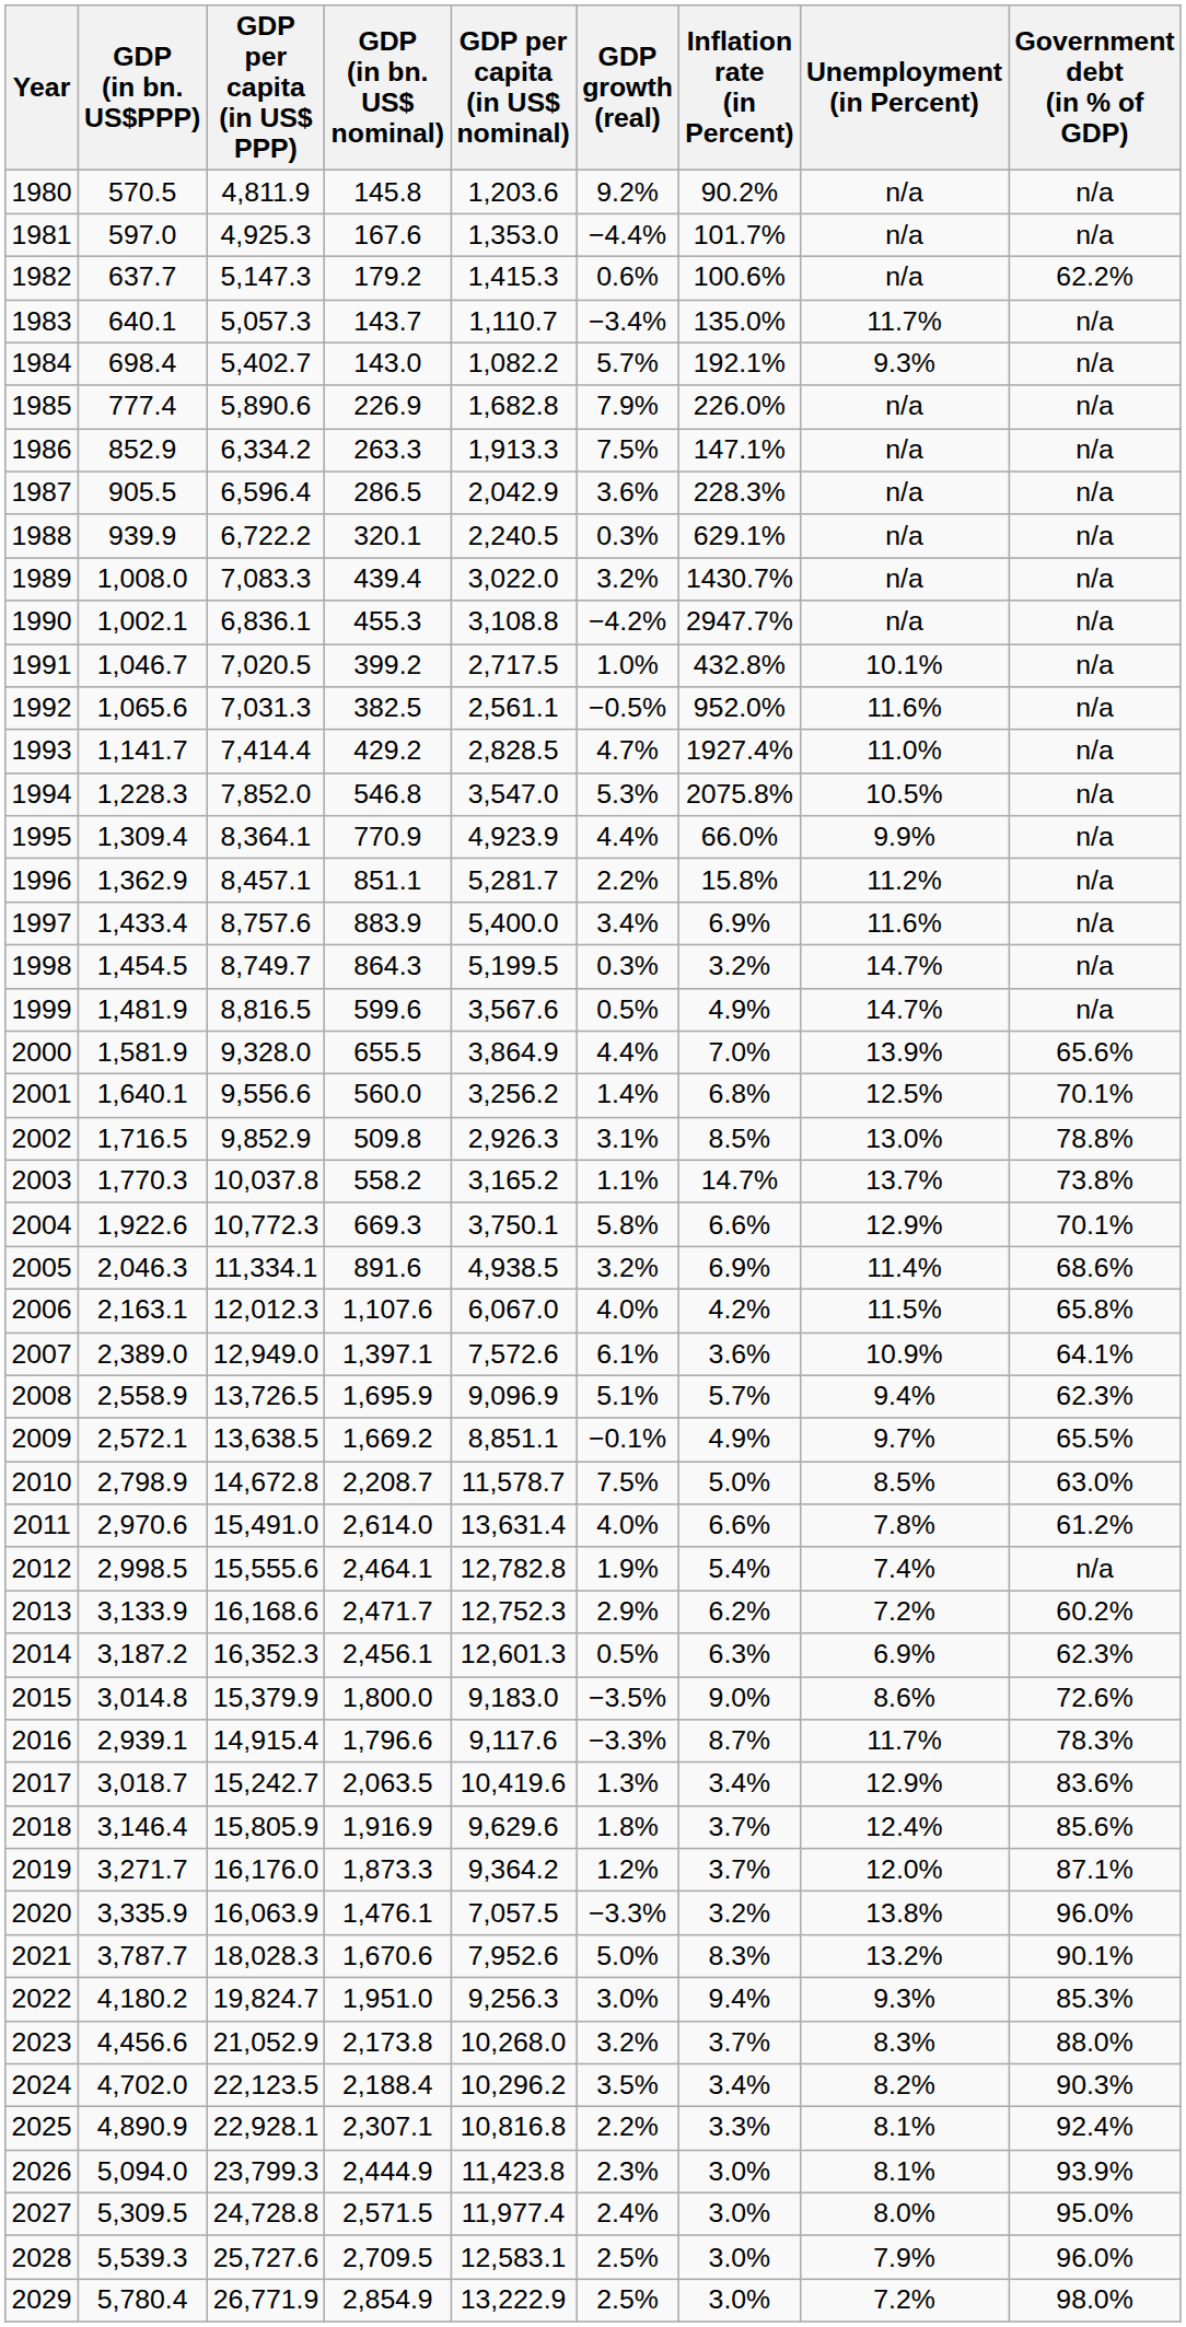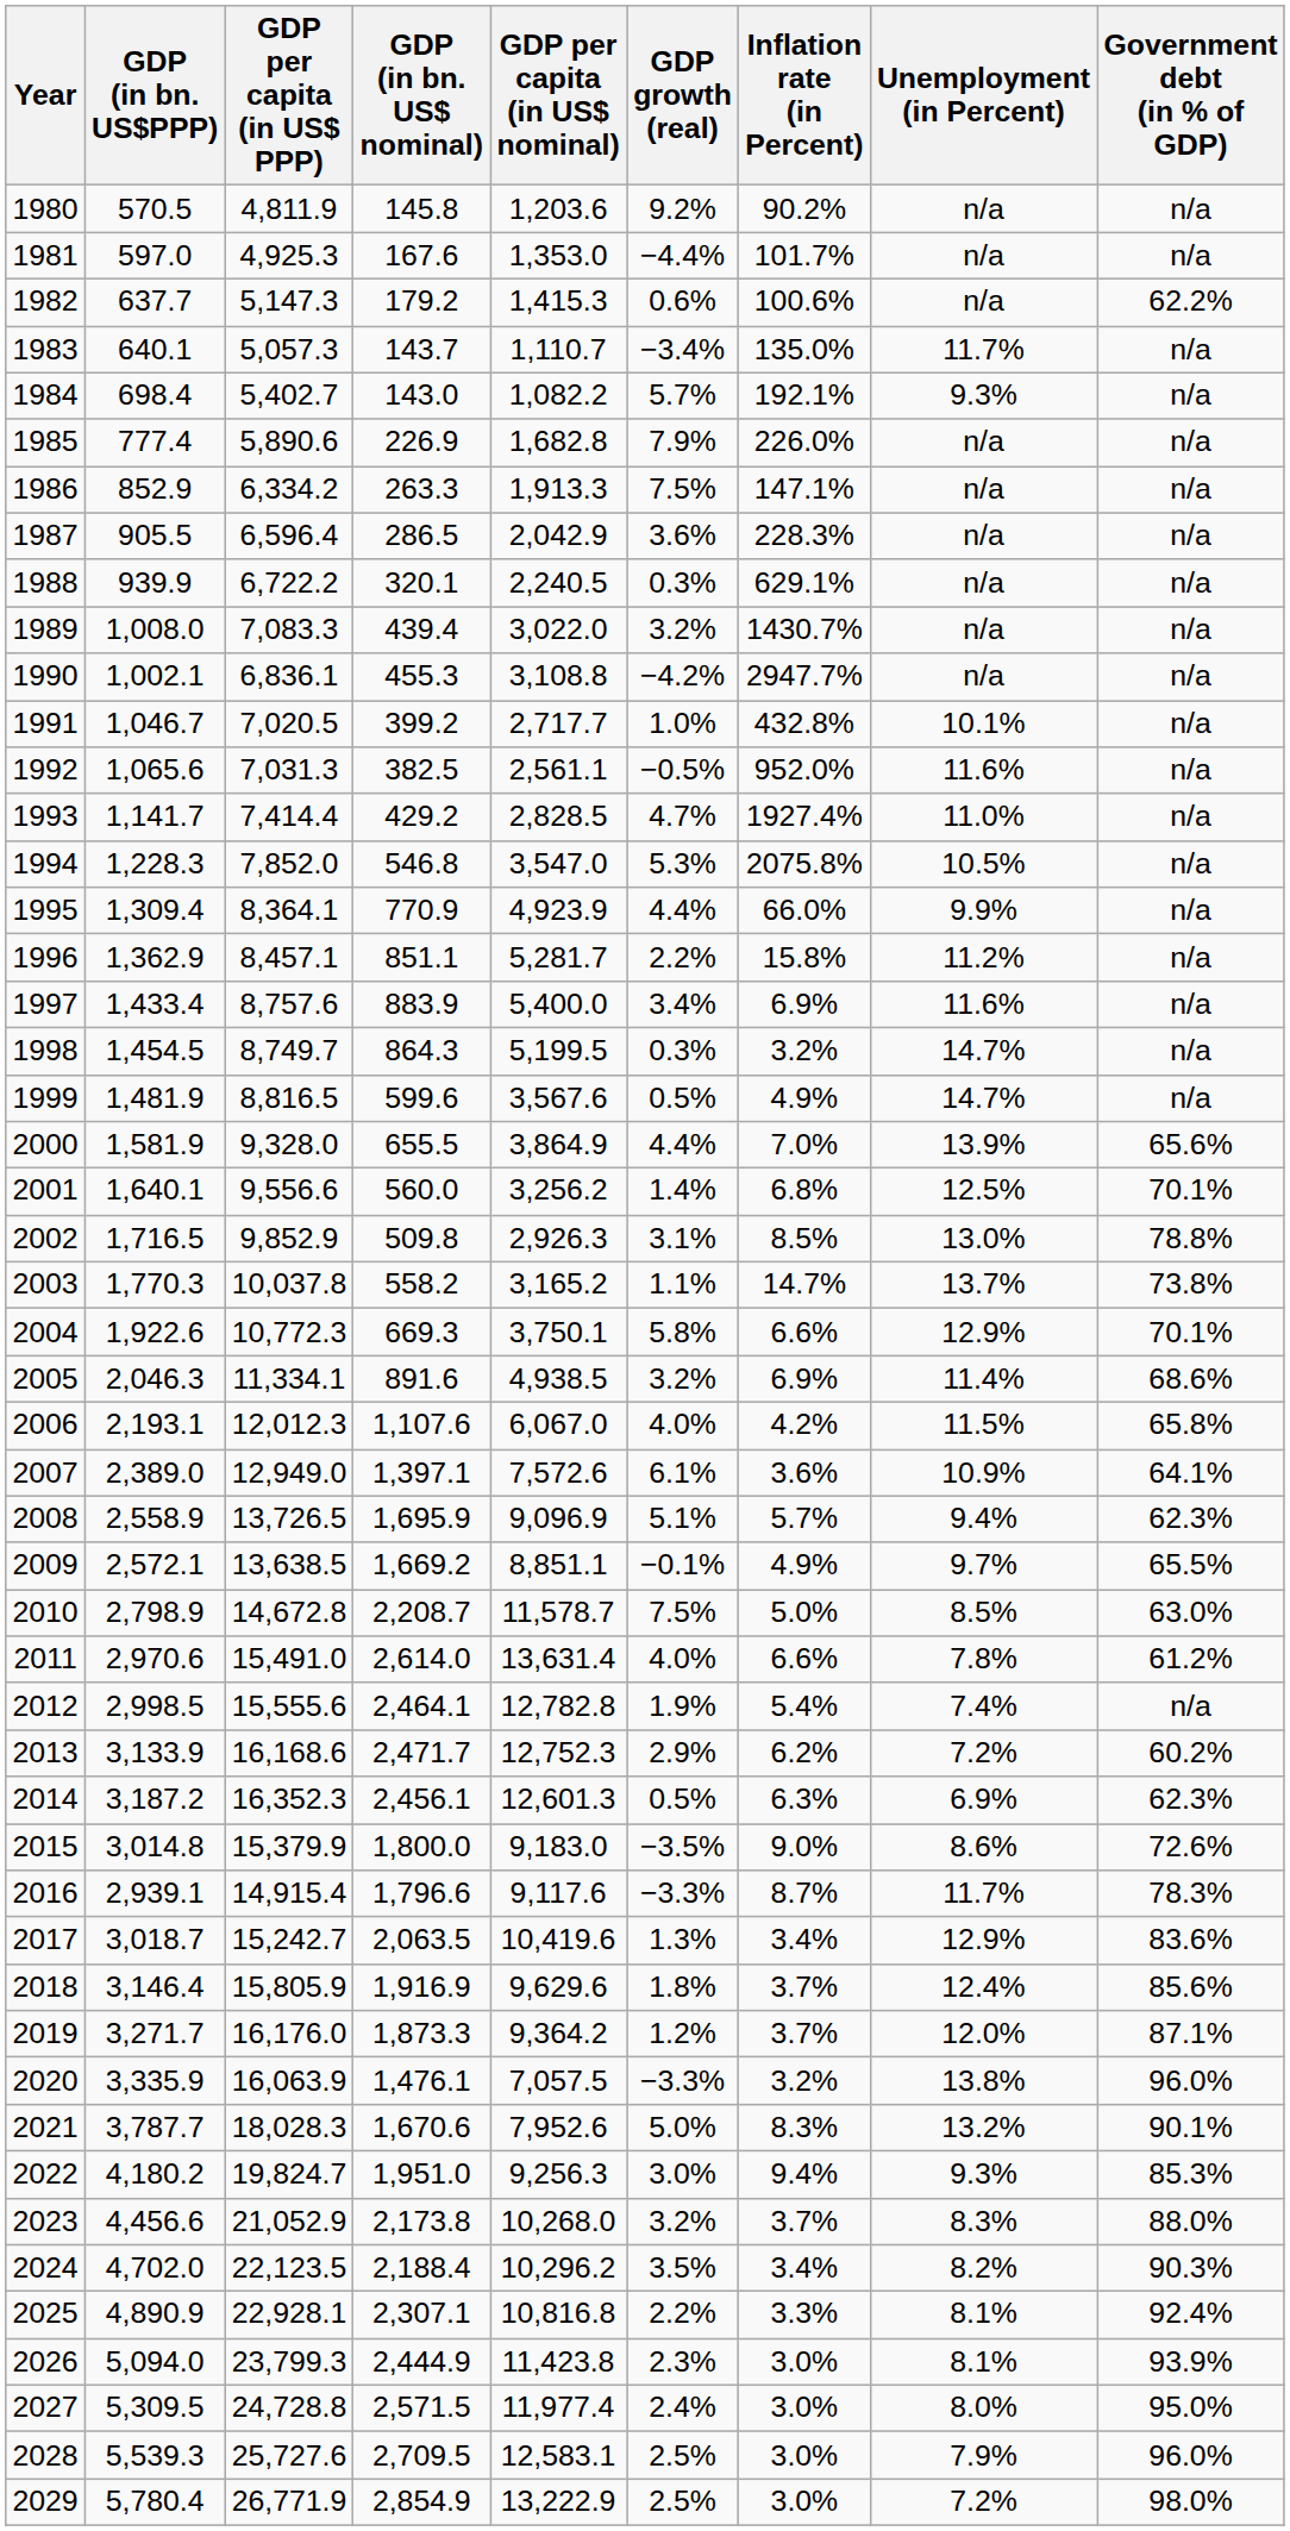 <table class="wikitable sortable sticky-header" style="text-align:center;">
 <tr>
 <th>Year</th>
 <th>GDP<br>(in bn. US$PPP)</th>
 <th>GDP per capita<br>(in US$ PPP)</th>
 <th>GDP<br>(in bn. US$ nominal)</th>
 <th>GDP per capita<br>(in US$ nominal)</th>
 <th>GDP growth<br>(real)</th>
 <th>Inflation rate<br>(in Percent)</th>
 <th>Unemployment<br>(in Percent)</th>
 <th>Government debt<br>(in % of GDP)</th>
 </tr>
 <tr>
 <td>1980</td>
 <td>570.5</td>
 <td>4,811.9</td>
 <td>145.8</td>
 <td>1,203.6</td>
 <td>9.2%</td>
 <td>90.2%</td>
 <td>n/a</td>
 <td>n/a</td>
 </tr>
 <tr>
 <td>1981</td>
 <td>597.0</td>
 <td>4,925.3</td>
 <td>167.6</td>
 <td>1,353.0</td>
 <td>−4.4%</td>
 <td>101.7%</td>
 <td>n/a</td>
 <td>n/a</td>
 </tr>
 <tr>
 <td>1982</td>
 <td>637.7</td>
 <td>5,147.3</td>
 <td>179.2</td>
 <td>1,415.3</td>
 <td>0.6%</td>
 <td>100.6%</td>
 <td>n/a</td>
 <td>62.2%</td>
 </tr>
 <tr>
 <td>1983</td>
 <td>640.1</td>
 <td>5,057.3</td>
 <td>143.7</td>
 <td>1,110.7</td>
 <td>−3.4%</td>
 <td>135.0%</td>
 <td>11.7%</td>
 <td>n/a</td>
 </tr>
 <tr>
 <td>1984</td>
 <td>698.4</td>
 <td>5,402.7</td>
 <td>143.0</td>
 <td>1,082.2</td>
 <td>5.7%</td>
 <td>192.1%</td>
 <td>9.3%</td>
 <td>n/a</td>
 </tr>
 <tr>
 <td>1985</td>
 <td>777.4</td>
 <td>5,890.6</td>
 <td>226.9</td>
 <td>1,682.8</td>
 <td>7.9%</td>
 <td>226.0%</td>
 <td>n/a</td>
 <td>n/a</td>
 </tr>
 <tr>
 <td>1986</td>
 <td>852.9</td>
 <td>6,334.2</td>
 <td>263.3</td>
 <td>1,913.3</td>
 <td>7.5%</td>
 <td>147.1%</td>
 <td>n/a</td>
 <td>n/a</td>
 </tr>
 <tr>
 <td>1987</td>
 <td>905.5</td>
 <td>6,596.4</td>
 <td>286.5</td>
 <td>2,042.9</td>
 <td>3.6%</td>
 <td>228.3%</td>
 <td>n/a</td>
 <td>n/a</td>
 </tr>
 <tr>
 <td>1988</td>
 <td>939.9</td>
 <td>6,722.2</td>
 <td>320.1</td>
 <td>2,240.5</td>
 <td>0.3%</td>
 <td>629.1%</td>
 <td>n/a</td>
 <td>n/a</td>
 </tr>
 <tr>
 <td>1989</td>
 <td>1,008.0</td>
 <td>7,083.3</td>
 <td>439.4</td>
 <td>3,022.0</td>
 <td>3.2%</td>
 <td>1430.7%</td>
 <td>n/a</td>
 <td>n/a</td>
 </tr>
 <tr>
 <td>1990</td>
 <td>1,002.1</td>
 <td>6,836.1</td>
 <td>455.3</td>
 <td>3,108.8</td>
 <td>−4.2%</td>
 <td>2947.7%</td>
 <td>n/a</td>
 <td>n/a</td>
 </tr>
 <tr>
 <td>1991</td>
 <td>1,046.7</td>
 <td>7,020.5</td>
 <td>399.2</td>
-<td>2,717.5</td>
+<td>2,717.7</td>
 <td>1.0%</td>
 <td>432.8%</td>
 <td>10.1%</td>
 <td>n/a</td>
 </tr>
 <tr>
 <td>1992</td>
 <td>1,065.6</td>
 <td>7,031.3</td>
 <td>382.5</td>
 <td>2,561.1</td>
 <td>−0.5%</td>
 <td>952.0%</td>
 <td>11.6%</td>
 <td>n/a</td>
 </tr>
 <tr>
 <td>1993</td>
 <td>1,141.7</td>
 <td>7,414.4</td>
 <td>429.2</td>
 <td>2,828.5</td>
 <td>4.7%</td>
 <td>1927.4%</td>
 <td>11.0%</td>
 <td>n/a</td>
 </tr>
 <tr>
 <td>1994</td>
 <td>1,228.3</td>
 <td>7,852.0</td>
 <td>546.8</td>
 <td>3,547.0</td>
 <td>5.3%</td>
 <td>2075.8%</td>
 <td>10.5%</td>
 <td>n/a</td>
 </tr>
 <tr>
 <td>1995</td>
 <td>1,309.4</td>
 <td>8,364.1</td>
 <td>770.9</td>
 <td>4,923.9</td>
 <td>4.4%</td>
 <td>66.0%</td>
 <td>9.9%</td>
 <td>n/a</td>
 </tr>
 <tr>
 <td>1996</td>
 <td>1,362.9</td>
 <td>8,457.1</td>
 <td>851.1</td>
 <td>5,281.7</td>
 <td>2.2%</td>
 <td>15.8%</td>
 <td>11.2%</td>
 <td>n/a</td>
 </tr>
 <tr>
 <td>1997</td>
 <td>1,433.4</td>
 <td>8,757.6</td>
 <td>883.9</td>
 <td>5,400.0</td>
 <td>3.4%</td>
 <td>6.9%</td>
 <td>11.6%</td>
 <td>n/a</td>
 </tr>
 <tr>
 <td>1998</td>
 <td>1,454.5</td>
 <td>8,749.7</td>
 <td>864.3</td>
 <td>5,199.5</td>
 <td>0.3%</td>
 <td>3.2%</td>
 <td>14.7%</td>
 <td>n/a</td>
 </tr>
 <tr>
 <td>1999</td>
 <td>1,481.9</td>
 <td>8,816.5</td>
 <td>599.6</td>
 <td>3,567.6</td>
 <td>0.5%</td>
 <td>4.9%</td>
 <td>14.7%</td>
 <td>n/a</td>
 </tr>
 <tr>
 <td>2000</td>
 <td>1,581.9</td>
 <td>9,328.0</td>
 <td>655.5</td>
 <td>3,864.9</td>
 <td>4.4%</td>
 <td>7.0%</td>
 <td>13.9%</td>
 <td>65.6%</td>
 </tr>
 <tr>
 <td>2001</td>
 <td>1,640.1</td>
 <td>9,556.6</td>
 <td>560.0</td>
 <td>3,256.2</td>
 <td>1.4%</td>
 <td>6.8%</td>
 <td>12.5%</td>
 <td>70.1%</td>
 </tr>
 <tr>
 <td>2002</td>
 <td>1,716.5</td>
 <td>9,852.9</td>
 <td>509.8</td>
 <td>2,926.3</td>
 <td>3.1%</td>
 <td>8.5%</td>
 <td>13.0%</td>
 <td>78.8%</td>
 </tr>
 <tr>
 <td>2003</td>
 <td>1,770.3</td>
 <td>10,037.8</td>
 <td>558.2</td>
 <td>3,165.2</td>
 <td>1.1%</td>
 <td>14.7%</td>
 <td>13.7%</td>
 <td>73.8%</td>
 </tr>
 <tr>
 <td>2004</td>
 <td>1,922.6</td>
 <td>10,772.3</td>
 <td>669.3</td>
 <td>3,750.1</td>
 <td>5.8%</td>
 <td>6.6%</td>
 <td>12.9%</td>
 <td>70.1%</td>
 </tr>
 <tr>
 <td>2005</td>
 <td>2,046.3</td>
 <td>11,334.1</td>
 <td>891.6</td>
 <td>4,938.5</td>
 <td>3.2%</td>
 <td>6.9%</td>
 <td>11.4%</td>
 <td>68.6%</td>
 </tr>
 <tr>
 <td>2006</td>
-<td>2,163.1</td>
+<td>2,193.1</td>
 <td>12,012.3</td>
 <td>1,107.6</td>
 <td>6,067.0</td>
 <td>4.0%</td>
 <td>4.2%</td>
 <td>11.5%</td>
 <td>65.8%</td>
 </tr>
 <tr>
 <td>2007</td>
 <td>2,389.0</td>
 <td>12,949.0</td>
 <td>1,397.1</td>
 <td>7,572.6</td>
 <td>6.1%</td>
 <td>3.6%</td>
 <td>10.9%</td>
 <td>64.1%</td>
 </tr>
 <tr>
 <td>2008</td>
 <td>2,558.9</td>
 <td>13,726.5</td>
 <td>1,695.9</td>
 <td>9,096.9</td>
 <td>5.1%</td>
 <td>5.7%</td>
 <td>9.4%</td>
 <td>62.3%</td>
 </tr>
 <tr>
 <td>2009</td>
 <td>2,572.1</td>
 <td>13,638.5</td>
 <td>1,669.2</td>
 <td>8,851.1</td>
 <td>−0.1%</td>
 <td>4.9%</td>
 <td>9.7%</td>
 <td>65.5%</td>
 </tr>
 <tr>
 <td>2010</td>
 <td>2,798.9</td>
 <td>14,672.8</td>
 <td>2,208.7</td>
 <td>11,578.7</td>
 <td>7.5%</td>
 <td>5.0%</td>
 <td>8.5%</td>
 <td>63.0%</td>
 </tr>
 <tr>
 <td>2011</td>
 <td>2,970.6</td>
 <td>15,491.0</td>
 <td>2,614.0</td>
 <td>13,631.4</td>
 <td>4.0%</td>
 <td>6.6%</td>
 <td>7.8%</td>
 <td>61.2%</td>
 </tr>
 <tr>
 <td>2012</td>
 <td>2,998.5</td>
 <td>15,555.6</td>
 <td>2,464.1</td>
 <td>12,782.8</td>
 <td>1.9%</td>
 <td>5.4%</td>
 <td>7.4%</td>
 <td>n/a</td>
 </tr>
 <tr>
 <td>2013</td>
 <td>3,133.9</td>
 <td>16,168.6</td>
 <td>2,471.7</td>
 <td>12,752.3</td>
 <td>2.9%</td>
 <td>6.2%</td>
 <td>7.2%</td>
 <td>60.2%</td>
 </tr>
 <tr>
 <td>2014</td>
 <td>3,187.2</td>
 <td>16,352.3</td>
 <td>2,456.1</td>
 <td>12,601.3</td>
 <td>0.5%</td>
 <td>6.3%</td>
 <td>6.9%</td>
 <td>62.3%</td>
 </tr>
 <tr>
 <td>2015</td>
 <td>3,014.8</td>
 <td>15,379.9</td>
 <td>1,800.0</td>
 <td>9,183.0</td>
 <td>−3.5%</td>
 <td>9.0%</td>
 <td>8.6%</td>
 <td>72.6%</td>
 </tr>
 <tr>
 <td>2016</td>
 <td>2,939.1</td>
 <td>14,915.4</td>
 <td>1,796.6</td>
 <td>9,117.6</td>
 <td>−3.3%</td>
 <td>8.7%</td>
 <td>11.7%</td>
 <td>78.3%</td>
 </tr>
 <tr>
 <td>2017</td>
 <td>3,018.7</td>
 <td>15,242.7</td>
 <td>2,063.5</td>
 <td>10,419.6</td>
 <td>1.3%</td>
 <td>3.4%</td>
 <td>12.9%</td>
 <td>83.6%</td>
 </tr>
 <tr>
 <td>2018</td>
 <td>3,146.4</td>
 <td>15,805.9</td>
 <td>1,916.9</td>
 <td>9,629.6</td>
 <td>1.8%</td>
 <td>3.7%</td>
 <td>12.4%</td>
 <td>85.6%</td>
 </tr>
 <tr>
 <td>2019</td>
 <td>3,271.7</td>
 <td>16,176.0</td>
 <td>1,873.3</td>
 <td>9,364.2</td>
 <td>1.2%</td>
 <td>3.7%</td>
 <td>12.0%</td>
 <td>87.1%</td>
 </tr>
 <tr>
 <td>2020</td>
 <td>3,335.9</td>
 <td>16,063.9</td>
 <td>1,476.1</td>
 <td>7,057.5</td>
 <td>−3.3%</td>
 <td>3.2%</td>
 <td>13.8%</td>
 <td>96.0%</td>
 </tr>
 <tr>
 <td>2021</td>
 <td>3,787.7</td>
 <td>18,028.3</td>
 <td>1,670.6</td>
 <td>7,952.6</td>
 <td>5.0%</td>
 <td>8.3%</td>
 <td>13.2%</td>
 <td>90.1%</td>
 </tr>
 <tr>
 <td>2022</td>
 <td>4,180.2</td>
 <td>19,824.7</td>
 <td>1,951.0</td>
 <td>9,256.3</td>
 <td>3.0%</td>
 <td>9.4%</td>
 <td>9.3%</td>
 <td>85.3%</td>
 </tr>
 <tr>
 <td>2023</td>
 <td>4,456.6</td>
 <td>21,052.9</td>
 <td>2,173.8</td>
 <td>10,268.0</td>
 <td>3.2%</td>
 <td>3.7%</td>
 <td>8.3%</td>
 <td>88.0%</td>
 </tr>
 <tr>
 <td>2024</td>
 <td>4,702.0</td>
 <td>22,123.5</td>
 <td>2,188.4</td>
 <td>10,296.2</td>
 <td>3.5%</td>
 <td>3.4%</td>
 <td>8.2%</td>
 <td>90.3%</td>
 </tr>
 <tr>
 <td>2025</td>
 <td>4,890.9</td>
 <td>22,928.1</td>
 <td>2,307.1</td>
 <td>10,816.8</td>
 <td>2.2%</td>
 <td>3.3%</td>
 <td>8.1%</td>
 <td>92.4%</td>
 </tr>
 <tr>
 <td>2026</td>
 <td>5,094.0</td>
 <td>23,799.3</td>
 <td>2,444.9</td>
 <td>11,423.8</td>
 <td>2.3%</td>
 <td>3.0%</td>
 <td>8.1%</td>
 <td>93.9%</td>
 </tr>
 <tr>
 <td>2027</td>
 <td>5,309.5</td>
 <td>24,728.8</td>
 <td>2,571.5</td>
 <td>11,977.4</td>
 <td>2.4%</td>
 <td>3.0%</td>
 <td>8.0%</td>
 <td>95.0%</td>
 </tr>
 <tr>
 <td>2028</td>
 <td>5,539.3</td>
 <td>25,727.6</td>
 <td>2,709.5</td>
 <td>12,583.1</td>
 <td>2.5%</td>
 <td>3.0%</td>
 <td>7.9%</td>
 <td>96.0%</td>
 </tr>
 <tr>
 <td>2029</td>
 <td>5,780.4</td>
 <td>26,771.9</td>
 <td>2,854.9</td>
 <td>13,222.9</td>
 <td>2.5%</td>
 <td>3.0%</td>
 <td>7.2%</td>
 <td>98.0%</td>
 </tr>
 </table>
